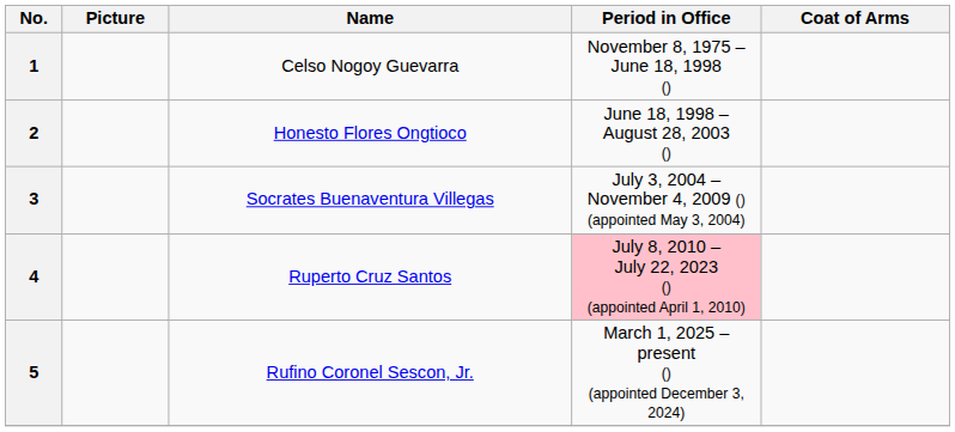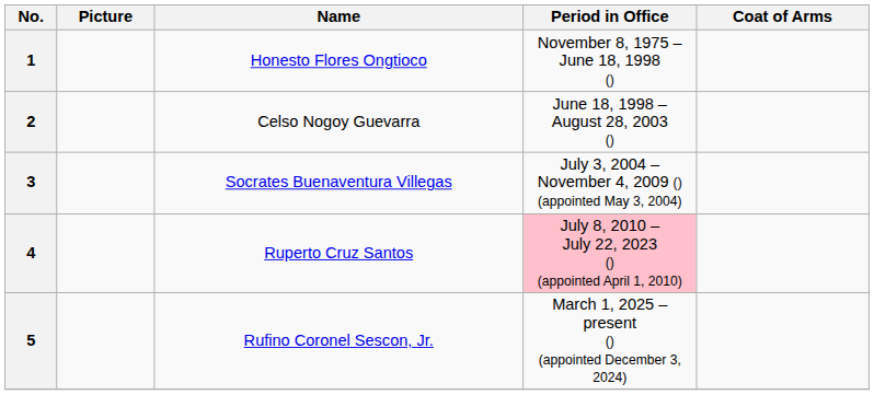 <table class="wikitable" style="text-align:center;">
 <tr>
 <th scope="col">No.</th>
 <th scope="col" style="border-left:none;">Picture</th>
 <th scope="col" style="border-left:none;">Name</th>
 <th scope="col" style="width:20%;">Period in Office</th>
 <th scope="col" style="width:20%;">Coat of Arms</th>
 </tr>
 <tr>
 <th scope="row">1</th>
 <td></td>
-<td>Celso Nogoy Guevarra</td>
+<td><a href='#'>Honesto Flores Ongtioco</a></td>
 <td>November 8, 1975 – June 18, 1998 <br> <small>()</small></td>
 <td></td>
 </tr>
 <tr>
 <th scope="row">2</th>
 <td></td>
-<td><a href='#'>Honesto Flores Ongtioco</a></td>
+<td>Celso Nogoy Guevarra</td>
 <td>June 18, 1998 –<br> August 28, 2003 <br> <small>()</small></td>
 <td></td>
 </tr>
 <tr>
 <th scope="row">3</th>
 <td></td>
 <td><a href='#'>Socrates Buenaventura Villegas</a></td>
 <td>July 3, 2004 – November 4, 2009 <small>()<br>(appointed May 3, 2004)</small></td>
 <td></td>
 </tr>
 <tr>
 <th scope="row">4</th>
 <td></td>
 <td><a href='#'>Ruperto Cruz Santos</a></td>
 <td style="background: pink;">July 8, 2010 – <br>July 22, 2023 <br><small>()<br>(appointed April 1, 2010)</small></td>
 <td></td>
 </tr>
 <tr>
 <th scope="row">5</th>
 <td></td>
 <td><a href='#'>Rufino Coronel Sescon, Jr.</a></td>
 <td>March 1, 2025 – present <br><small>()<br>(appointed December 3, 2024)</small></td>
 <td></td>
 </tr>
 <tr>
 </tr>
 </table>
